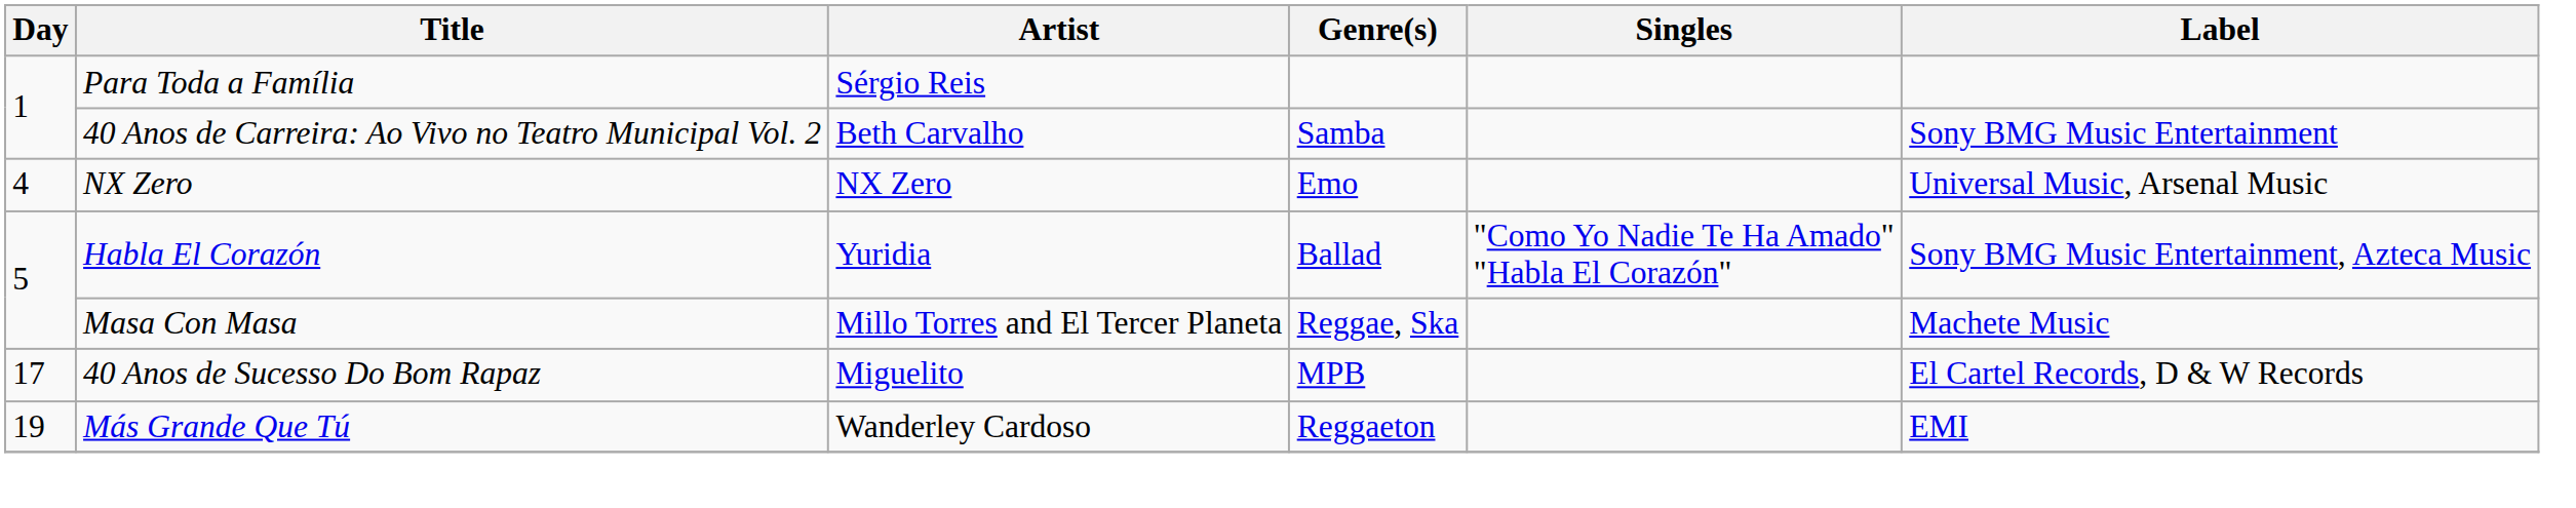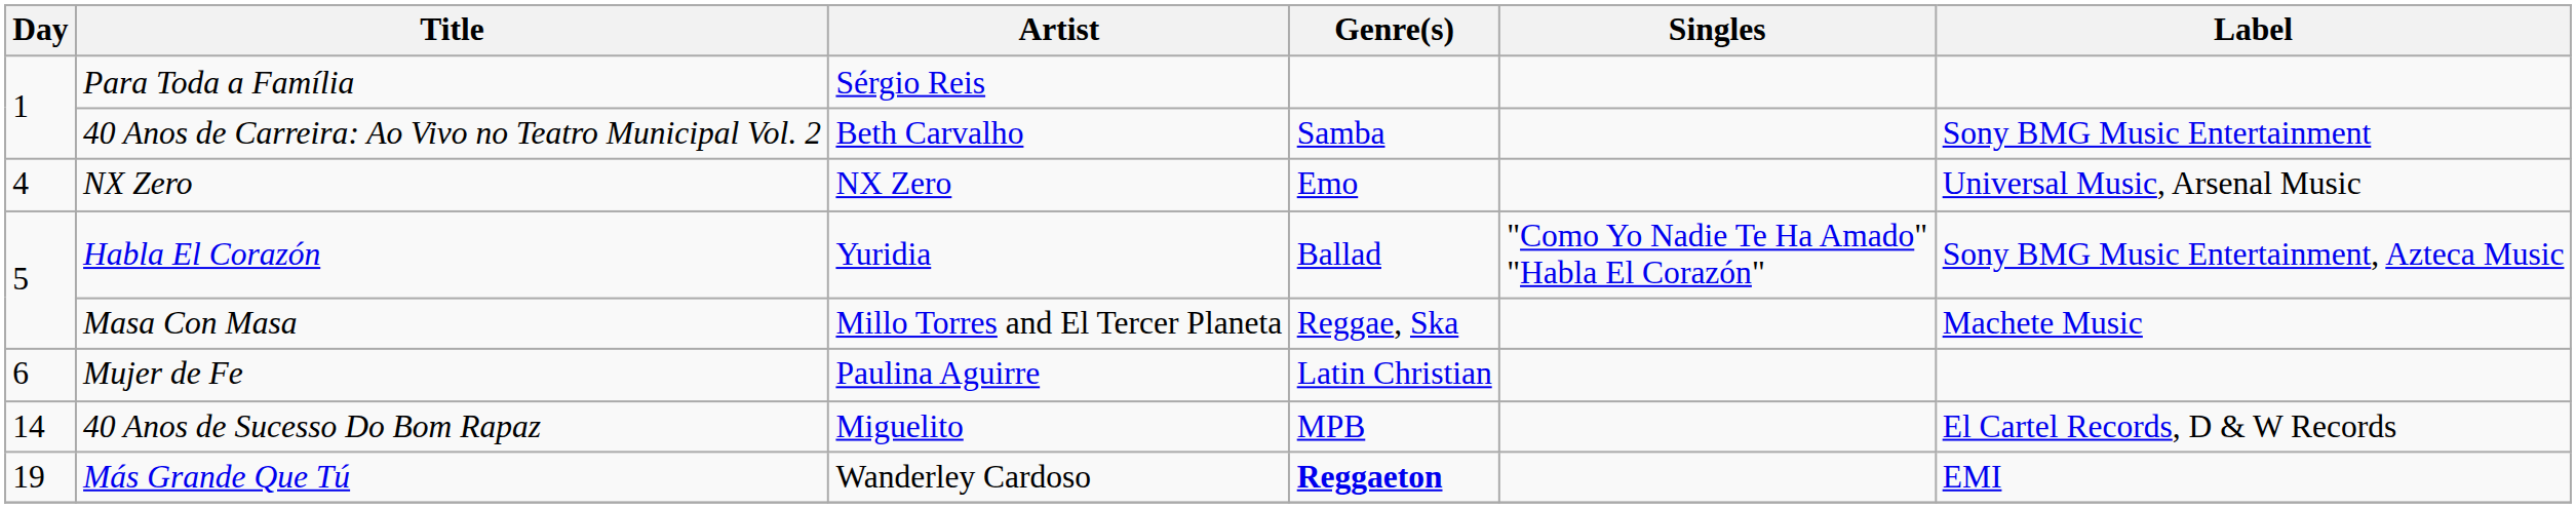 <table class="wikitable sortable" style="text-align: left;">
 <tr>
 <th>Day</th>
 <th>Title</th>
 <th>Artist</th>
 <th>Genre(s)</th>
 <th>Singles</th>
 <th>Label</th>
 </tr>
 <tr>
 <td rowspan="2">1</td>
 <td><em>Para Toda a Família</em></td>
 <td><a href='#'>Sérgio Reis</a></td>
 <td></td>
 <td></td>
 <td></td>
 </tr>
 <tr>
 <td><em>40 Anos de Carreira: Ao Vivo no Teatro Municipal Vol. 2</em></td>
 <td><a href='#'>Beth Carvalho</a></td>
 <td><a href='#'>Samba</a></td>
 <td></td>
 <td><a href='#'>Sony BMG Music Entertainment</a></td>
 </tr>
 <tr>
 <td>4</td>
 <td><em>NX Zero</em></td>
 <td><a href='#'>NX Zero</a></td>
 <td><a href='#'>Emo</a></td>
 <td></td>
 <td><a href='#'>Universal Music</a>, Arsenal Music</td>
 </tr>
 <tr>
 <td rowspan="2">5</td>
 <td><em><a href='#'>Habla El Corazón</a></em></td>
 <td><a href='#'>Yuridia</a></td>
 <td><a href='#'>Ballad</a></td>
 <td>"<a href='#'>Como Yo Nadie Te Ha Amado</a>"<br>"<a href='#'>Habla El Corazón</a>"</td>
 <td><a href='#'>Sony BMG Music Entertainment</a>, <a href='#'>Azteca Music</a></td>
 </tr>
 <tr>
 <td><em>Masa Con Masa</em></td>
 <td><a href='#'>Millo Torres</a> and El Tercer Planeta</td>
 <td><a href='#'>Reggae</a>, <a href='#'>Ska</a></td>
 <td></td>
 <td><a href='#'>Machete Music</a></td>
 </tr>
 <tr>
-<td>17</td>
+<td>6</td>
+<td><em>Mujer de Fe</em></td>
+<td><a href='#'>Paulina Aguirre</a></td>
+<td><a href='#'>Latin Christian</a></td>
+<td></td>
+<td></td>
+</tr>
+<tr>
+<td>14</td>
 <td><em>40 Anos de Sucesso Do Bom Rapaz</em></td>
 <td><a href='#'>Miguelito</a></td>
 <td><a href='#'>MPB</a></td>
 <td></td>
 <td><a href='#'>El Cartel Records</a>, D & W Records</td>
 </tr>
 <tr>
 <td>19</td>
 <td><em><a href='#'>Más Grande Que Tú</a></em></td>
 <td>Wanderley Cardoso</td>
-<td><a href='#'>Reggaeton</a></td>
+<td><strong><a href='#'>Reggaeton</a></strong></td>
 <td></td>
 <td><a href='#'>EMI</a></td>
 </tr>
 <tr>
 </tr>
 </table>
